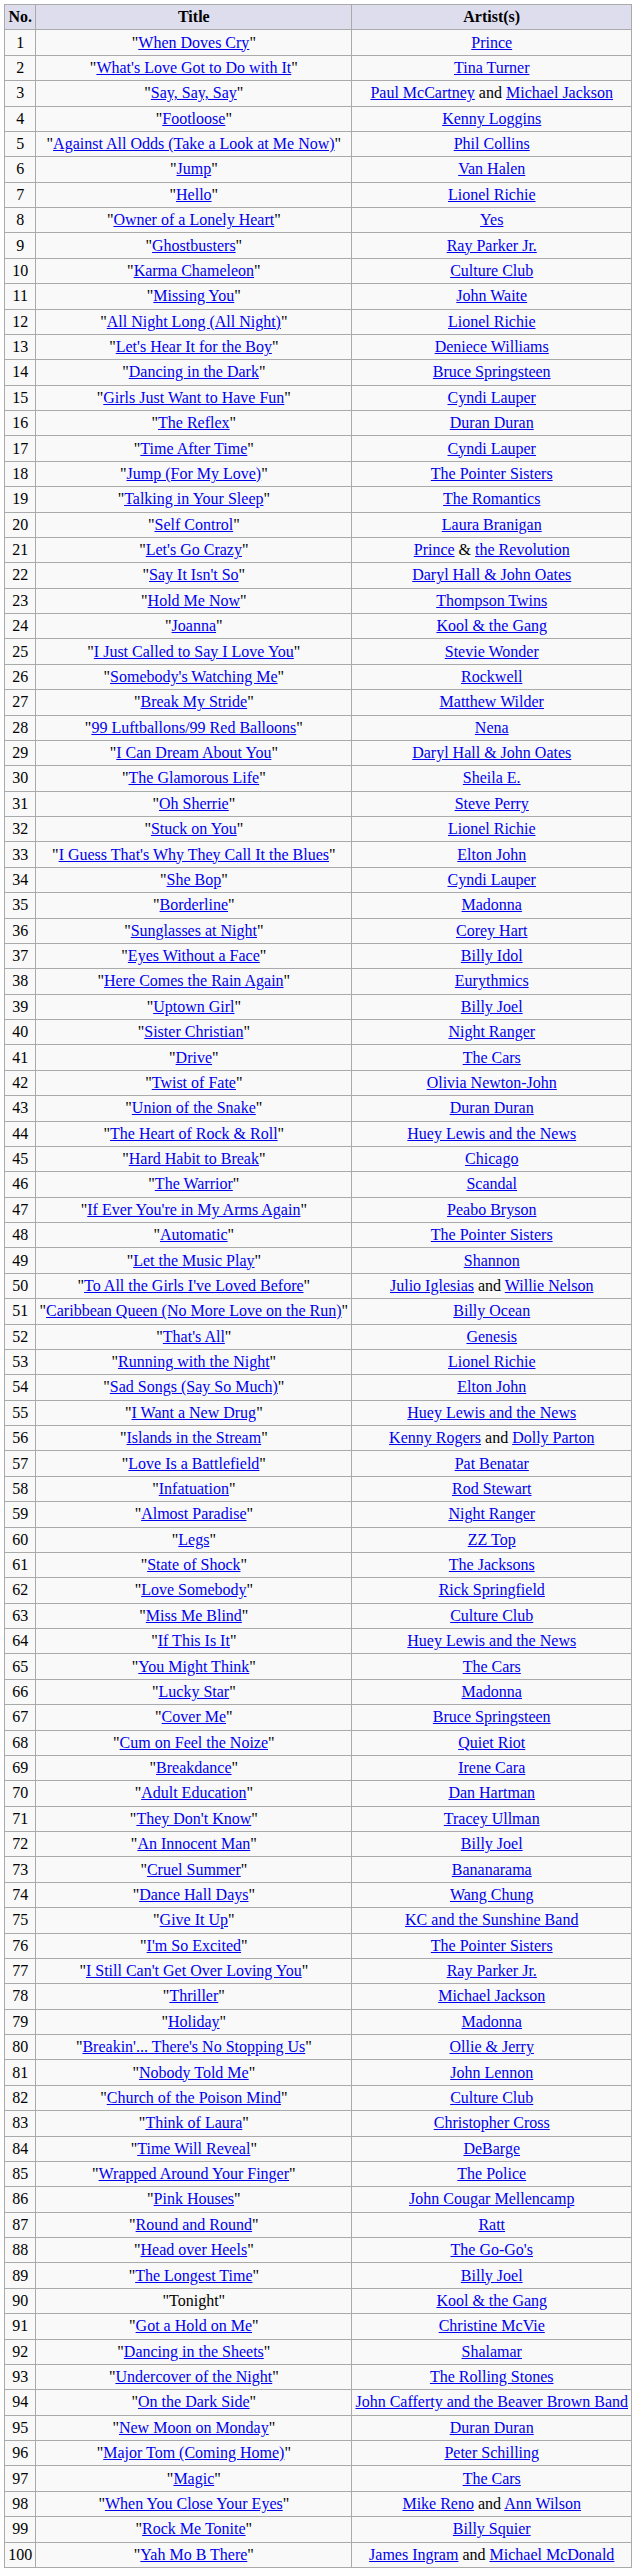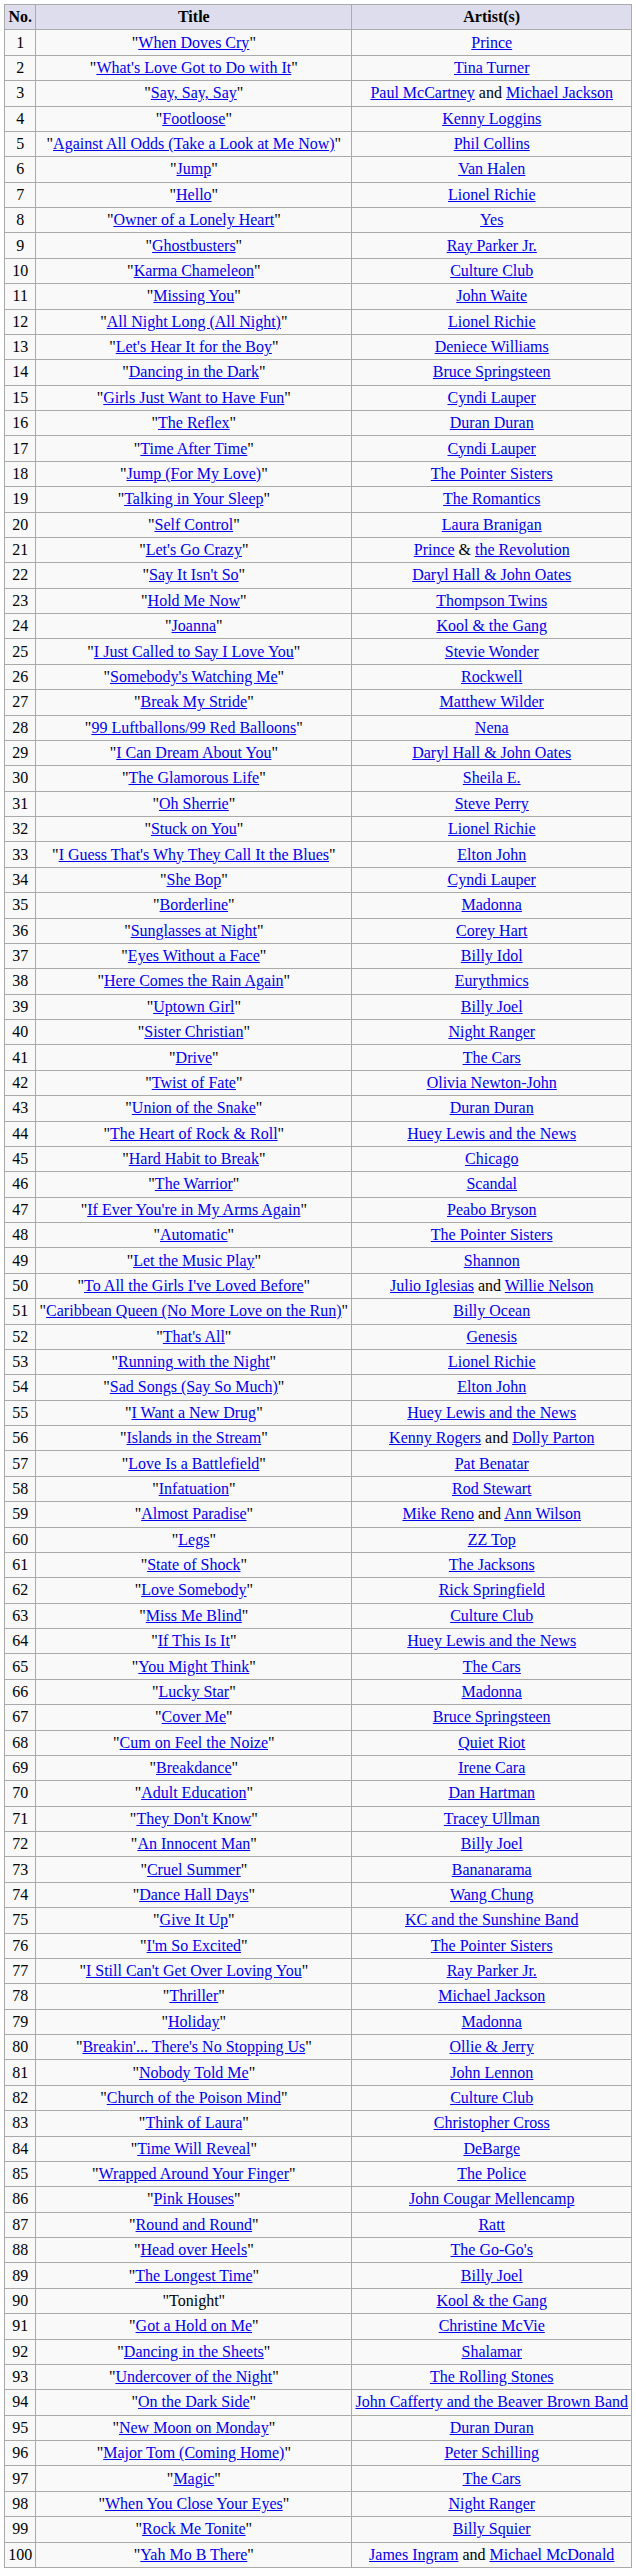 <table class="wikitable sortable" style="text-align: center">
 <tr>
 <th scope="col" style="background:#dde;">No.</th>
 <th scope="col" style="background:#dde;">Title</th>
 <th scope="col" style="background:#dde;">Artist(s)</th>
 </tr>
 <tr>
 <td>1</td>
 <td>"<a href='#'>When Doves Cry</a>"</td>
 <td><a href='#'>Prince</a></td>
 </tr>
 <tr>
 <td>2</td>
 <td>"<a href='#'>What's Love Got to Do with It</a>"</td>
 <td><a href='#'>Tina Turner</a></td>
 </tr>
 <tr>
 <td>3</td>
 <td>"<a href='#'>Say, Say, Say</a>"</td>
 <td><a href='#'>Paul McCartney</a> and <a href='#'>Michael Jackson</a></td>
 </tr>
 <tr>
 <td>4</td>
 <td>"<a href='#'>Footloose</a>"</td>
 <td><a href='#'>Kenny Loggins</a></td>
 </tr>
 <tr>
 <td>5</td>
 <td>"<a href='#'>Against All Odds (Take a Look at Me Now)</a>"</td>
 <td><a href='#'>Phil Collins</a></td>
 </tr>
 <tr>
 <td>6</td>
 <td>"<a href='#'>Jump</a>"</td>
 <td><a href='#'>Van Halen</a></td>
 </tr>
 <tr>
 <td>7</td>
 <td>"<a href='#'>Hello</a>"</td>
 <td><a href='#'>Lionel Richie</a></td>
 </tr>
 <tr>
 <td>8</td>
 <td>"<a href='#'>Owner of a Lonely Heart</a>"</td>
 <td><a href='#'>Yes</a></td>
 </tr>
 <tr>
 <td>9</td>
 <td>"<a href='#'>Ghostbusters</a>"</td>
 <td><a href='#'>Ray Parker Jr.</a></td>
 </tr>
 <tr>
 <td>10</td>
 <td>"<a href='#'>Karma Chameleon</a>"</td>
 <td><a href='#'>Culture Club</a></td>
 </tr>
 <tr>
 <td>11</td>
 <td>"<a href='#'>Missing You</a>"</td>
 <td><a href='#'>John Waite</a></td>
 </tr>
 <tr>
 <td>12</td>
 <td>"<a href='#'>All Night Long (All Night)</a>"</td>
 <td><a href='#'>Lionel Richie</a></td>
 </tr>
 <tr>
 <td>13</td>
 <td>"<a href='#'>Let's Hear It for the Boy</a>"</td>
 <td><a href='#'>Deniece Williams</a></td>
 </tr>
 <tr>
 <td>14</td>
 <td>"<a href='#'>Dancing in the Dark</a>"</td>
 <td><a href='#'>Bruce Springsteen</a></td>
 </tr>
 <tr>
 <td>15</td>
 <td>"<a href='#'>Girls Just Want to Have Fun</a>"</td>
 <td><a href='#'>Cyndi Lauper</a></td>
 </tr>
 <tr>
 <td>16</td>
 <td>"<a href='#'>The Reflex</a>"</td>
 <td><a href='#'>Duran Duran</a></td>
 </tr>
 <tr>
 <td>17</td>
 <td>"<a href='#'>Time After Time</a>"</td>
 <td><a href='#'>Cyndi Lauper</a></td>
 </tr>
 <tr>
 <td>18</td>
 <td>"<a href='#'>Jump (For My Love)</a>"</td>
 <td><a href='#'>The Pointer Sisters</a></td>
 </tr>
 <tr>
 <td>19</td>
 <td>"<a href='#'>Talking in Your Sleep</a>"</td>
 <td><a href='#'>The Romantics</a></td>
 </tr>
 <tr>
 <td>20</td>
 <td>"<a href='#'>Self Control</a>"</td>
 <td><a href='#'>Laura Branigan</a></td>
 </tr>
 <tr>
 <td>21</td>
 <td>"<a href='#'>Let's Go Crazy</a>"</td>
 <td><a href='#'>Prince</a> & <a href='#'>the Revolution</a></td>
 </tr>
 <tr>
 <td>22</td>
 <td>"<a href='#'>Say It Isn't So</a>"</td>
 <td><a href='#'>Daryl Hall & John Oates</a></td>
 </tr>
 <tr>
 <td>23</td>
 <td>"<a href='#'>Hold Me Now</a>"</td>
 <td><a href='#'>Thompson Twins</a></td>
 </tr>
 <tr>
 <td>24</td>
 <td>"<a href='#'>Joanna</a>"</td>
 <td><a href='#'>Kool & the Gang</a></td>
 </tr>
 <tr>
 <td>25</td>
 <td>"<a href='#'>I Just Called to Say I Love You</a>"</td>
 <td><a href='#'>Stevie Wonder</a></td>
 </tr>
 <tr>
 <td>26</td>
 <td>"<a href='#'>Somebody's Watching Me</a>"</td>
 <td><a href='#'>Rockwell</a></td>
 </tr>
 <tr>
 <td>27</td>
 <td>"<a href='#'>Break My Stride</a>"</td>
 <td><a href='#'>Matthew Wilder</a></td>
 </tr>
 <tr>
 <td>28</td>
 <td>"<a href='#'>99 Luftballons/99 Red Balloons</a>"</td>
 <td><a href='#'>Nena</a></td>
 </tr>
 <tr>
 <td>29</td>
 <td>"<a href='#'>I Can Dream About You</a>"</td>
 <td><a href='#'>Daryl Hall & John Oates</a></td>
 </tr>
 <tr>
 <td>30</td>
 <td>"<a href='#'>The Glamorous Life</a>"</td>
 <td><a href='#'>Sheila E.</a></td>
 </tr>
 <tr>
 <td>31</td>
 <td>"<a href='#'>Oh Sherrie</a>"</td>
 <td><a href='#'>Steve Perry</a></td>
 </tr>
 <tr>
 <td>32</td>
 <td>"<a href='#'>Stuck on You</a>"</td>
 <td><a href='#'>Lionel Richie</a></td>
 </tr>
 <tr>
 <td>33</td>
 <td>"<a href='#'>I Guess That's Why They Call It the Blues</a>"</td>
 <td><a href='#'>Elton John</a></td>
 </tr>
 <tr>
 <td>34</td>
 <td>"<a href='#'>She Bop</a>"</td>
 <td><a href='#'>Cyndi Lauper</a></td>
 </tr>
 <tr>
 <td>35</td>
 <td>"<a href='#'>Borderline</a>"</td>
 <td><a href='#'>Madonna</a></td>
 </tr>
 <tr>
 <td>36</td>
 <td>"<a href='#'>Sunglasses at Night</a>"</td>
 <td><a href='#'>Corey Hart</a></td>
 </tr>
 <tr>
 <td>37</td>
 <td>"<a href='#'>Eyes Without a Face</a>"</td>
 <td><a href='#'>Billy Idol</a></td>
 </tr>
 <tr>
 <td>38</td>
 <td>"<a href='#'>Here Comes the Rain Again</a>"</td>
 <td><a href='#'>Eurythmics</a></td>
 </tr>
 <tr>
 <td>39</td>
 <td>"<a href='#'>Uptown Girl</a>"</td>
 <td><a href='#'>Billy Joel</a></td>
 </tr>
 <tr>
 <td>40</td>
 <td>"<a href='#'>Sister Christian</a>"</td>
 <td><a href='#'>Night Ranger</a></td>
 </tr>
 <tr>
 <td>41</td>
 <td>"<a href='#'>Drive</a>"</td>
 <td><a href='#'>The Cars</a></td>
 </tr>
 <tr>
 <td>42</td>
 <td>"<a href='#'>Twist of Fate</a>"</td>
 <td><a href='#'>Olivia Newton-John</a></td>
 </tr>
 <tr>
 <td>43</td>
 <td>"<a href='#'>Union of the Snake</a>"</td>
 <td><a href='#'>Duran Duran</a></td>
 </tr>
 <tr>
 <td>44</td>
 <td>"<a href='#'>The Heart of Rock & Roll</a>"</td>
 <td><a href='#'>Huey Lewis and the News</a></td>
 </tr>
 <tr>
 <td>45</td>
 <td>"<a href='#'>Hard Habit to Break</a>"</td>
 <td><a href='#'>Chicago</a></td>
 </tr>
 <tr>
 <td>46</td>
 <td>"<a href='#'>The Warrior</a>"</td>
 <td><a href='#'>Scandal</a></td>
 </tr>
 <tr>
 <td>47</td>
 <td>"<a href='#'>If Ever You're in My Arms Again</a>"</td>
 <td><a href='#'>Peabo Bryson</a></td>
 </tr>
 <tr>
 <td>48</td>
 <td>"<a href='#'>Automatic</a>"</td>
 <td><a href='#'>The Pointer Sisters</a></td>
 </tr>
 <tr>
 <td>49</td>
 <td>"<a href='#'>Let the Music Play</a>"</td>
 <td><a href='#'>Shannon</a></td>
 </tr>
 <tr>
 <td>50</td>
 <td>"<a href='#'>To All the Girls I've Loved Before</a>"</td>
 <td><a href='#'>Julio Iglesias</a> and <a href='#'>Willie Nelson</a></td>
 </tr>
 <tr>
 <td>51</td>
 <td>"<a href='#'>Caribbean Queen (No More Love on the Run)</a>"</td>
 <td><a href='#'>Billy Ocean</a></td>
 </tr>
 <tr>
 <td>52</td>
 <td>"<a href='#'>That's All</a>"</td>
 <td><a href='#'>Genesis</a></td>
 </tr>
 <tr>
 <td>53</td>
 <td>"<a href='#'>Running with the Night</a>"</td>
 <td><a href='#'>Lionel Richie</a></td>
 </tr>
 <tr>
 <td>54</td>
 <td>"<a href='#'>Sad Songs (Say So Much)</a>"</td>
 <td><a href='#'>Elton John</a></td>
 </tr>
 <tr>
 <td>55</td>
 <td>"<a href='#'>I Want a New Drug</a>"</td>
 <td><a href='#'>Huey Lewis and the News</a></td>
 </tr>
 <tr>
 <td>56</td>
 <td>"<a href='#'>Islands in the Stream</a>"</td>
 <td><a href='#'>Kenny Rogers</a> and <a href='#'>Dolly Parton</a></td>
 </tr>
 <tr>
 <td>57</td>
 <td>"<a href='#'>Love Is a Battlefield</a>"</td>
 <td><a href='#'>Pat Benatar</a></td>
 </tr>
 <tr>
 <td>58</td>
 <td>"<a href='#'>Infatuation</a>"</td>
 <td><a href='#'>Rod Stewart</a></td>
 </tr>
 <tr>
 <td>59</td>
 <td>"<a href='#'>Almost Paradise</a>"</td>
-<td><a href='#'>Night Ranger</a></td>
+<td><a href='#'>Mike Reno</a> and <a href='#'>Ann Wilson</a></td>
 </tr>
 <tr>
 <td>60</td>
 <td>"<a href='#'>Legs</a>"</td>
 <td><a href='#'>ZZ Top</a></td>
 </tr>
 <tr>
 <td>61</td>
 <td>"<a href='#'>State of Shock</a>"</td>
 <td><a href='#'>The Jacksons</a></td>
 </tr>
 <tr>
 <td>62</td>
 <td>"<a href='#'>Love Somebody</a>"</td>
 <td><a href='#'>Rick Springfield</a></td>
 </tr>
 <tr>
 <td>63</td>
 <td>"<a href='#'>Miss Me Blind</a>"</td>
 <td><a href='#'>Culture Club</a></td>
 </tr>
 <tr>
 <td>64</td>
 <td>"<a href='#'>If This Is It</a>"</td>
 <td><a href='#'>Huey Lewis and the News</a></td>
 </tr>
 <tr>
 <td>65</td>
 <td>"<a href='#'>You Might Think</a>"</td>
 <td><a href='#'>The Cars</a></td>
 </tr>
 <tr>
 <td>66</td>
 <td>"<a href='#'>Lucky Star</a>"</td>
 <td><a href='#'>Madonna</a></td>
 </tr>
 <tr>
 <td>67</td>
 <td>"<a href='#'>Cover Me</a>"</td>
 <td><a href='#'>Bruce Springsteen</a></td>
 </tr>
 <tr>
 <td>68</td>
 <td>"<a href='#'>Cum on Feel the Noize</a>"</td>
 <td><a href='#'>Quiet Riot</a></td>
 </tr>
 <tr>
 <td>69</td>
 <td>"<a href='#'>Breakdance</a>"</td>
 <td><a href='#'>Irene Cara</a></td>
 </tr>
 <tr>
 <td>70</td>
 <td>"<a href='#'>Adult Education</a>"</td>
 <td><a href='#'>Dan Hartman</a></td>
 </tr>
 <tr>
 <td>71</td>
 <td>"<a href='#'>They Don't Know</a>"</td>
 <td><a href='#'>Tracey Ullman</a></td>
 </tr>
 <tr>
 <td>72</td>
 <td>"<a href='#'>An Innocent Man</a>"</td>
 <td><a href='#'>Billy Joel</a></td>
 </tr>
 <tr>
 <td>73</td>
 <td>"<a href='#'>Cruel Summer</a>"</td>
 <td><a href='#'>Bananarama</a></td>
 </tr>
 <tr>
 <td>74</td>
 <td>"<a href='#'>Dance Hall Days</a>"</td>
 <td><a href='#'>Wang Chung</a></td>
 </tr>
 <tr>
 <td>75</td>
 <td>"<a href='#'>Give It Up</a>"</td>
 <td><a href='#'>KC and the Sunshine Band</a></td>
 </tr>
 <tr>
 <td>76</td>
 <td>"<a href='#'>I'm So Excited</a>"</td>
 <td><a href='#'>The Pointer Sisters</a></td>
 </tr>
 <tr>
 <td>77</td>
 <td>"<a href='#'>I Still Can't Get Over Loving You</a>"</td>
 <td><a href='#'>Ray Parker Jr.</a></td>
 </tr>
 <tr>
 <td>78</td>
 <td>"<a href='#'>Thriller</a>"</td>
 <td><a href='#'>Michael Jackson</a></td>
 </tr>
 <tr>
 <td>79</td>
 <td>"<a href='#'>Holiday</a>"</td>
 <td><a href='#'>Madonna</a></td>
 </tr>
 <tr>
 <td>80</td>
 <td>"<a href='#'>Breakin'... There's No Stopping Us</a>"</td>
 <td><a href='#'>Ollie & Jerry</a></td>
 </tr>
 <tr>
 <td>81</td>
 <td>"<a href='#'>Nobody Told Me</a>"</td>
 <td><a href='#'>John Lennon</a></td>
 </tr>
 <tr>
 <td>82</td>
 <td>"<a href='#'>Church of the Poison Mind</a>"</td>
 <td><a href='#'>Culture Club</a></td>
 </tr>
 <tr>
 <td>83</td>
 <td>"<a href='#'>Think of Laura</a>"</td>
 <td><a href='#'>Christopher Cross</a></td>
 </tr>
 <tr>
 <td>84</td>
 <td>"<a href='#'>Time Will Reveal</a>"</td>
 <td><a href='#'>DeBarge</a></td>
 </tr>
 <tr>
 <td>85</td>
 <td>"<a href='#'>Wrapped Around Your Finger</a>"</td>
 <td><a href='#'>The Police</a></td>
 </tr>
 <tr>
 <td>86</td>
 <td>"<a href='#'>Pink Houses</a>"</td>
 <td><a href='#'>John Cougar Mellencamp</a></td>
 </tr>
 <tr>
 <td>87</td>
 <td>"<a href='#'>Round and Round</a>"</td>
 <td><a href='#'>Ratt</a></td>
 </tr>
 <tr>
 <td>88</td>
 <td>"<a href='#'>Head over Heels</a>"</td>
 <td><a href='#'>The Go-Go's</a></td>
 </tr>
 <tr>
 <td>89</td>
 <td>"<a href='#'>The Longest Time</a>"</td>
 <td><a href='#'>Billy Joel</a></td>
 </tr>
 <tr>
 <td>90</td>
 <td>"Tonight"</td>
 <td><a href='#'>Kool & the Gang</a></td>
 </tr>
 <tr>
 <td>91</td>
 <td>"<a href='#'>Got a Hold on Me</a>"</td>
 <td><a href='#'>Christine McVie</a></td>
 </tr>
 <tr>
 <td>92</td>
 <td>"<a href='#'>Dancing in the Sheets</a>"</td>
 <td><a href='#'>Shalamar</a></td>
 </tr>
 <tr>
 <td>93</td>
 <td>"<a href='#'>Undercover of the Night</a>"</td>
 <td><a href='#'>The Rolling Stones</a></td>
 </tr>
 <tr>
 <td>94</td>
 <td>"<a href='#'>On the Dark Side</a>"</td>
 <td><a href='#'>John Cafferty and the Beaver Brown Band</a></td>
 </tr>
 <tr>
 <td>95</td>
 <td>"<a href='#'>New Moon on Monday</a>"</td>
 <td><a href='#'>Duran Duran</a></td>
 </tr>
 <tr>
 <td>96</td>
 <td>"<a href='#'>Major Tom (Coming Home)</a>"</td>
 <td><a href='#'>Peter Schilling</a></td>
 </tr>
 <tr>
 <td>97</td>
 <td>"<a href='#'>Magic</a>"</td>
 <td><a href='#'>The Cars</a></td>
 </tr>
 <tr>
 <td>98</td>
 <td>"<a href='#'>When You Close Your Eyes</a>"</td>
-<td><a href='#'>Mike Reno</a> and <a href='#'>Ann Wilson</a></td>
+<td><a href='#'>Night Ranger</a></td>
 </tr>
 <tr>
 <td>99</td>
 <td>"<a href='#'>Rock Me Tonite</a>"</td>
 <td><a href='#'>Billy Squier</a></td>
 </tr>
 <tr>
 <td>100</td>
 <td>"<a href='#'>Yah Mo B There</a>"</td>
 <td><a href='#'>James Ingram</a> and <a href='#'>Michael McDonald</a></td>
 </tr>
 </table>
